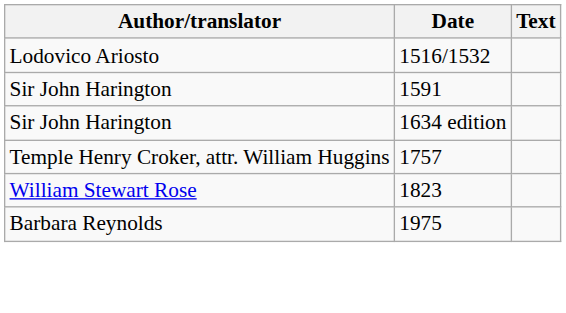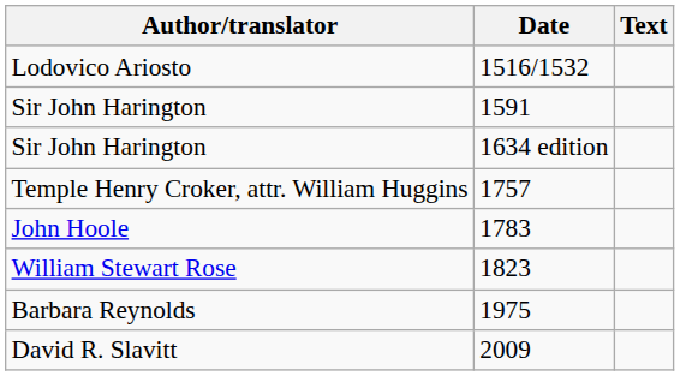 <table class="wikitable">
 <tr>
 <th>Author/translator</th>
 <th>Date</th>
 <th>Text</th>
 </tr>
 <tr>
 <td>Lodovico Ariosto</td>
 <td>1516/1532</td>
 <td></td>
 </tr>
 <tr>
 <td>Sir John Harington</td>
 <td>1591</td>
 <td></td>
 </tr>
 <tr>
 <td>Sir John Harington</td>
 <td>1634 edition</td>
 <td></td>
 </tr>
 <tr>
 <td>Temple Henry Croker, attr. William Huggins</td>
 <td>1757</td>
 <td></td>
 </tr>
 <tr>
+<td><a href='#'>John Hoole</a></td>
+<td>1783</td>
+<td></td>
+</tr>
+<tr>
 <td><a href='#'>William Stewart Rose</a></td>
 <td>1823</td>
 <td></td>
 </tr>
 <tr>
 <td>Barbara Reynolds</td>
 <td>1975</td>
 <td></td>
 </tr>
+<tr>
+<td>David R. Slavitt</td>
+<td>2009</td>
+<td></td>
+</tr>
 </table>
